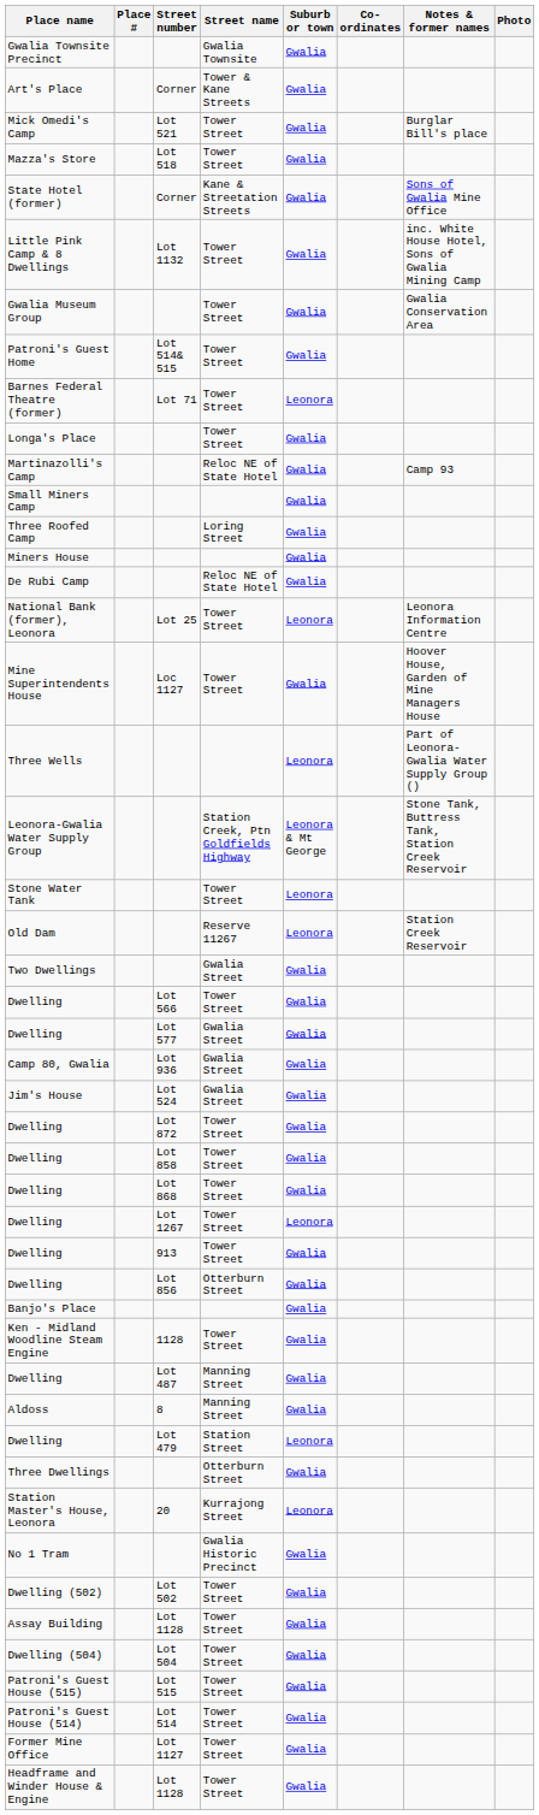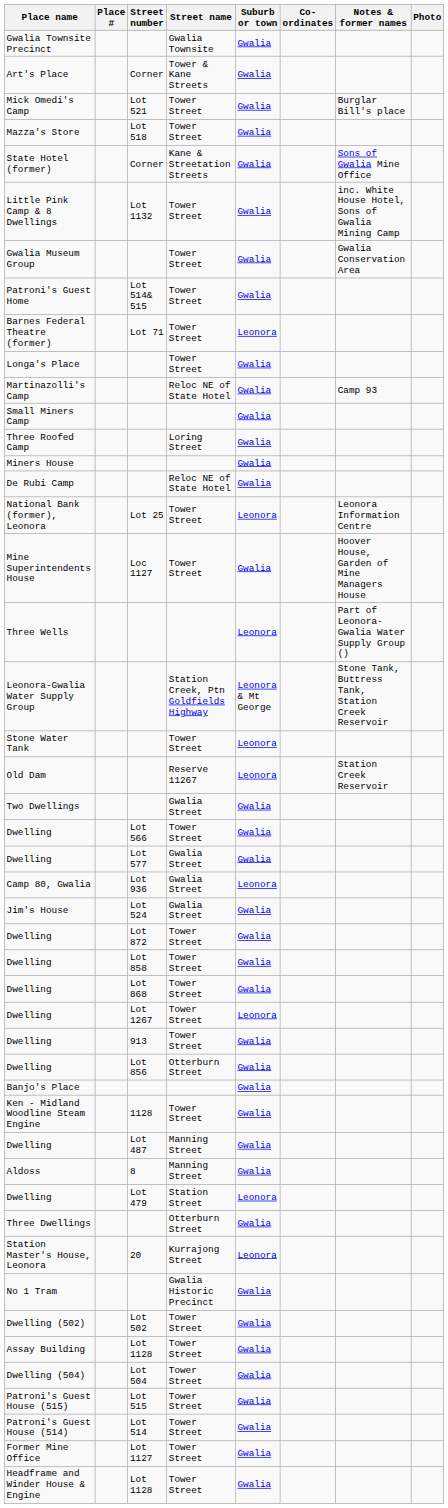 <table class="wikitable sortable">
 <tr>
 <th>Place name</th>
 <th>Place #</th>
 <th>Street number</th>
 <th>Street name</th>
 <th>Suburb or town</th>
 <th>Co-ordinates</th>
 <th class="unsortable">Notes & former names</th>
 <th class="unsortable">Photo</th>
 </tr>
 <tr>
 <td>Gwalia Townsite Precinct</td>
 <td></td>
 <td></td>
 <td>Gwalia Townsite</td>
 <td><a href='#'>Gwalia</a></td>
 <td></td>
 <td></td>
 <td></td>
 </tr>
 <tr>
 <td>Art's Place</td>
 <td></td>
 <td>Corner</td>
 <td>Tower & Kane Streets</td>
 <td><a href='#'>Gwalia</a></td>
 <td></td>
 <td></td>
 <td></td>
 </tr>
 <tr>
 <td>Mick Omedi's Camp</td>
 <td></td>
 <td>Lot 521</td>
 <td>Tower Street</td>
 <td><a href='#'>Gwalia</a></td>
 <td></td>
 <td>Burglar Bill's place</td>
 <td></td>
 </tr>
 <tr>
 <td>Mazza's Store</td>
 <td></td>
 <td>Lot 518</td>
 <td>Tower Street</td>
 <td><a href='#'>Gwalia</a></td>
 <td></td>
 <td></td>
 <td></td>
 </tr>
 <tr>
 <td>State Hotel (former)</td>
 <td></td>
 <td>Corner</td>
 <td>Kane & Streetation Streets</td>
 <td><a href='#'>Gwalia</a></td>
 <td></td>
 <td><a href='#'>Sons of Gwalia</a> Mine Office</td>
 <td></td>
 </tr>
 <tr>
 <td>Little Pink Camp & 8 Dwellings</td>
 <td></td>
 <td>Lot 1132</td>
 <td>Tower Street</td>
 <td><a href='#'>Gwalia</a></td>
 <td></td>
 <td>inc. White House Hotel, Sons of Gwalia Mining Camp</td>
 <td></td>
 </tr>
 <tr>
 <td>Gwalia Museum Group</td>
 <td></td>
 <td></td>
 <td>Tower Street</td>
 <td><a href='#'>Gwalia</a></td>
 <td></td>
 <td>Gwalia Conservation Area</td>
 <td></td>
 </tr>
 <tr>
 <td>Patroni's Guest Home</td>
 <td></td>
 <td>Lot 514& 515</td>
 <td>Tower Street</td>
 <td><a href='#'>Gwalia</a></td>
 <td></td>
 <td></td>
 <td></td>
 </tr>
 <tr>
 <td>Barnes Federal Theatre (former)</td>
 <td></td>
 <td>Lot 71</td>
 <td>Tower Street</td>
 <td><a href='#'>Leonora</a></td>
 <td></td>
 <td></td>
 <td></td>
 </tr>
 <tr>
 <td>Longa's Place</td>
 <td></td>
 <td></td>
 <td>Tower Street</td>
 <td><a href='#'>Gwalia</a></td>
 <td></td>
 <td></td>
 <td></td>
 </tr>
 <tr>
 <td>Martinazolli's Camp</td>
 <td></td>
 <td></td>
 <td>Reloc NE of State Hotel</td>
 <td><a href='#'>Gwalia</a></td>
 <td></td>
 <td>Camp 93</td>
 <td></td>
 </tr>
 <tr>
 <td>Small Miners Camp</td>
 <td></td>
 <td></td>
 <td></td>
 <td><a href='#'>Gwalia</a></td>
 <td></td>
 <td></td>
 <td></td>
 </tr>
 <tr>
 <td>Three Roofed Camp</td>
 <td></td>
 <td></td>
 <td>Loring Street</td>
 <td><a href='#'>Gwalia</a></td>
 <td></td>
 <td></td>
 <td></td>
 </tr>
 <tr>
 <td>Miners House</td>
 <td></td>
 <td></td>
 <td></td>
 <td><a href='#'>Gwalia</a></td>
 <td></td>
 <td></td>
 <td></td>
 </tr>
 <tr>
 <td>De Rubi Camp</td>
 <td></td>
 <td></td>
 <td>Reloc NE of State Hotel</td>
 <td><a href='#'>Gwalia</a></td>
 <td></td>
 <td></td>
 <td></td>
 </tr>
 <tr>
 <td>National Bank (former), Leonora</td>
 <td></td>
 <td>Lot 25</td>
 <td>Tower Street</td>
 <td><a href='#'>Leonora</a></td>
 <td></td>
 <td>Leonora Information Centre</td>
 <td></td>
 </tr>
 <tr>
 <td>Mine Superintendents House</td>
 <td></td>
 <td>Loc 1127</td>
 <td>Tower Street</td>
 <td><a href='#'>Gwalia</a></td>
 <td></td>
 <td>Hoover House, Garden of Mine Managers House</td>
 <td></td>
 </tr>
 <tr>
 <td>Three Wells</td>
 <td></td>
 <td></td>
 <td></td>
 <td><a href='#'>Leonora</a></td>
 <td></td>
 <td>Part of Leonora-Gwalia Water Supply Group ()</td>
 <td></td>
 </tr>
 <tr>
 <td>Leonora-Gwalia Water Supply Group</td>
 <td></td>
 <td></td>
 <td>Station Creek, Ptn <a href='#'>Goldfields Highway</a></td>
 <td><a href='#'>Leonora</a> & Mt George</td>
 <td></td>
 <td>Stone Tank, Buttress Tank, Station Creek Reservoir</td>
 <td></td>
 </tr>
 <tr>
 <td>Stone Water Tank</td>
 <td></td>
 <td></td>
 <td>Tower Street</td>
 <td><a href='#'>Leonora</a></td>
 <td></td>
 <td></td>
 <td></td>
 </tr>
 <tr>
 <td>Old Dam</td>
 <td></td>
 <td></td>
 <td>Reserve 11267</td>
 <td><a href='#'>Leonora</a></td>
 <td></td>
 <td>Station Creek Reservoir</td>
 <td></td>
 </tr>
 <tr>
 <td>Two Dwellings</td>
 <td></td>
 <td></td>
 <td>Gwalia Street</td>
 <td><a href='#'>Gwalia</a></td>
 <td></td>
 <td></td>
 <td></td>
 </tr>
 <tr>
 <td>Dwelling</td>
 <td></td>
 <td>Lot 566</td>
 <td>Tower Street</td>
 <td><a href='#'>Gwalia</a></td>
 <td></td>
 <td></td>
 <td></td>
 </tr>
 <tr>
 <td>Dwelling</td>
 <td></td>
 <td>Lot 577</td>
 <td>Gwalia Street</td>
 <td><a href='#'>Gwalia</a></td>
 <td></td>
 <td></td>
 <td></td>
 </tr>
 <tr>
 <td>Camp 80, Gwalia</td>
 <td></td>
 <td>Lot 936</td>
 <td>Gwalia Street</td>
-<td><a href='#'>Gwalia</a></td>
+<td><a href='#'>Leonora</a></td>
 <td></td>
 <td></td>
 <td></td>
 </tr>
 <tr>
 <td>Jim's House</td>
 <td></td>
 <td>Lot 524</td>
 <td>Gwalia Street</td>
 <td><a href='#'>Gwalia</a></td>
 <td></td>
 <td></td>
 <td></td>
 </tr>
 <tr>
 <td>Dwelling</td>
 <td></td>
 <td>Lot 872</td>
 <td>Tower Street</td>
 <td><a href='#'>Gwalia</a></td>
 <td></td>
 <td></td>
 <td></td>
 </tr>
 <tr>
 <td>Dwelling</td>
 <td></td>
 <td>Lot 858</td>
 <td>Tower Street</td>
 <td><a href='#'>Gwalia</a></td>
 <td></td>
 <td></td>
 <td></td>
 </tr>
 <tr>
 <td>Dwelling</td>
 <td></td>
 <td>Lot 868</td>
 <td>Tower Street</td>
 <td><a href='#'>Gwalia</a></td>
 <td></td>
 <td></td>
 <td></td>
 </tr>
 <tr>
 <td>Dwelling</td>
 <td></td>
 <td>Lot 1267</td>
 <td>Tower Street</td>
 <td><a href='#'>Leonora</a></td>
 <td></td>
 <td></td>
 <td></td>
 </tr>
 <tr>
 <td>Dwelling</td>
 <td></td>
 <td>913</td>
 <td>Tower Street</td>
 <td><a href='#'>Gwalia</a></td>
 <td></td>
 <td></td>
 <td></td>
 </tr>
 <tr>
 <td>Dwelling</td>
 <td></td>
 <td>Lot 856</td>
 <td>Otterburn Street</td>
 <td><a href='#'>Gwalia</a></td>
 <td></td>
 <td></td>
 <td></td>
 </tr>
 <tr>
 <td>Banjo's Place</td>
 <td></td>
 <td></td>
 <td></td>
 <td><a href='#'>Gwalia</a></td>
 <td></td>
 <td></td>
 <td></td>
 </tr>
 <tr>
 <td>Ken - Midland Woodline Steam Engine</td>
 <td></td>
 <td>1128</td>
 <td>Tower Street</td>
 <td><a href='#'>Gwalia</a></td>
 <td></td>
 <td></td>
 <td></td>
 </tr>
 <tr>
 <td>Dwelling</td>
 <td></td>
 <td>Lot 487</td>
 <td>Manning Street</td>
 <td><a href='#'>Gwalia</a></td>
 <td></td>
 <td></td>
 <td></td>
 </tr>
 <tr>
 <td>Aldoss</td>
 <td></td>
 <td>8</td>
 <td>Manning Street</td>
 <td><a href='#'>Gwalia</a></td>
 <td></td>
 <td></td>
 <td></td>
 </tr>
 <tr>
 <td>Dwelling</td>
 <td></td>
 <td>Lot 479</td>
 <td>Station Street</td>
 <td><a href='#'>Leonora</a></td>
 <td></td>
 <td></td>
 <td></td>
 </tr>
 <tr>
 <td>Three Dwellings</td>
 <td></td>
 <td></td>
 <td>Otterburn Street</td>
 <td><a href='#'>Gwalia</a></td>
 <td></td>
 <td></td>
 <td></td>
 </tr>
 <tr>
 <td>Station Master's House, Leonora</td>
 <td></td>
 <td>20</td>
 <td>Kurrajong Street</td>
 <td><a href='#'>Leonora</a></td>
 <td></td>
 <td></td>
 <td></td>
 </tr>
 <tr>
 <td>No 1 Tram</td>
 <td></td>
 <td></td>
 <td>Gwalia Historic Precinct</td>
 <td><a href='#'>Gwalia</a></td>
 <td></td>
 <td></td>
 <td></td>
 </tr>
 <tr>
 <td>Dwelling (502)</td>
 <td></td>
 <td>Lot 502</td>
 <td>Tower Street</td>
 <td><a href='#'>Gwalia</a></td>
 <td></td>
 <td></td>
 <td></td>
 </tr>
 <tr>
 <td>Assay Building</td>
 <td></td>
 <td>Lot 1128</td>
 <td>Tower Street</td>
 <td><a href='#'>Gwalia</a></td>
 <td></td>
 <td></td>
 <td></td>
 </tr>
 <tr>
 <td>Dwelling (504)</td>
 <td></td>
 <td>Lot 504</td>
 <td>Tower Street</td>
 <td><a href='#'>Gwalia</a></td>
 <td></td>
 <td></td>
 <td></td>
 </tr>
 <tr>
 <td>Patroni's Guest House (515)</td>
 <td></td>
 <td>Lot 515</td>
 <td>Tower Street</td>
 <td><a href='#'>Gwalia</a></td>
 <td></td>
 <td></td>
 <td></td>
 </tr>
 <tr>
 <td>Patroni's Guest House (514)</td>
 <td></td>
 <td>Lot 514</td>
 <td>Tower Street</td>
 <td><a href='#'>Gwalia</a></td>
 <td></td>
 <td></td>
 <td></td>
 </tr>
 <tr>
 <td>Former Mine Office</td>
 <td></td>
 <td>Lot 1127</td>
 <td>Tower Street</td>
 <td><a href='#'>Gwalia</a></td>
 <td></td>
 <td></td>
 <td></td>
 </tr>
 <tr>
 <td>Headframe and Winder House & Engine</td>
 <td></td>
 <td>Lot 1128</td>
 <td>Tower Street</td>
 <td><a href='#'>Gwalia</a></td>
 <td></td>
 <td></td>
 <td></td>
 </tr>
 </table>
